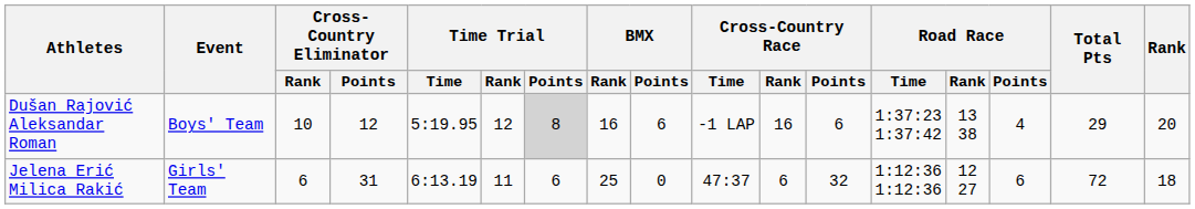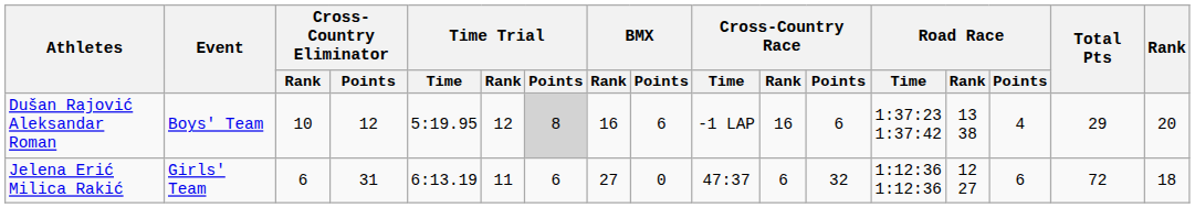 <table class="wikitable" style="font-size:90%;">
 <tr>
 <th rowspan=2>Athletes</th>
 <th rowspan=2>Event</th>
 <th colspan=2>Cross-Country<br>Eliminator</th>
 <th colspan=3>Time Trial</th>
 <th colspan=2>BMX</th>
 <th colspan=3>Cross-Country Race</th>
 <th colspan=3>Road Race</th>
 <th rowspan=2>Total Pts</th>
 <th rowspan=2>Rank</th>
 </tr>
 <tr style="font-size:95%">
 <th>Rank</th>
 <th>Points</th>
 <th>Time</th>
 <th>Rank</th>
 <th>Points</th>
 <th>Rank</th>
 <th>Points</th>
 <th>Time</th>
 <th>Rank</th>
 <th>Points</th>
 <th>Time</th>
 <th>Rank</th>
 <th>Points</th>
 </tr>
 <tr align=center>
 <td align=left><a href='#'>Dušan Rajović</a><br><a href='#'>Aleksandar Roman</a></td>
 <td align=left><a href='#'>Boys' Team</a></td>
 <td>10</td>
 <td>12</td>
 <td>5:19.95</td>
 <td>12</td>
 <td style="background: lightgrey;">8</td>
 <td>16</td>
 <td>6</td>
 <td>-1 LAP</td>
 <td>16</td>
 <td>6</td>
 <td>1:37:23<br>1:37:42</td>
 <td>13<br>38</td>
 <td>4</td>
 <td>29</td>
 <td>20</td>
 </tr>
 <tr align=center>
 <td align=left><a href='#'>Jelena Erić</a><br><a href='#'>Milica Rakić</a></td>
 <td align=left><a href='#'>Girls' Team</a></td>
 <td>6</td>
 <td>31</td>
 <td>6:13.19</td>
 <td>11</td>
 <td>6</td>
-<td>25</td>
+<td>27</td>
 <td>0</td>
 <td>47:37</td>
 <td>6</td>
 <td>32</td>
 <td>1:12:36<br>1:12:36</td>
 <td>12<br>27</td>
 <td>6</td>
 <td>72</td>
 <td>18</td>
 </tr>
 </table>
